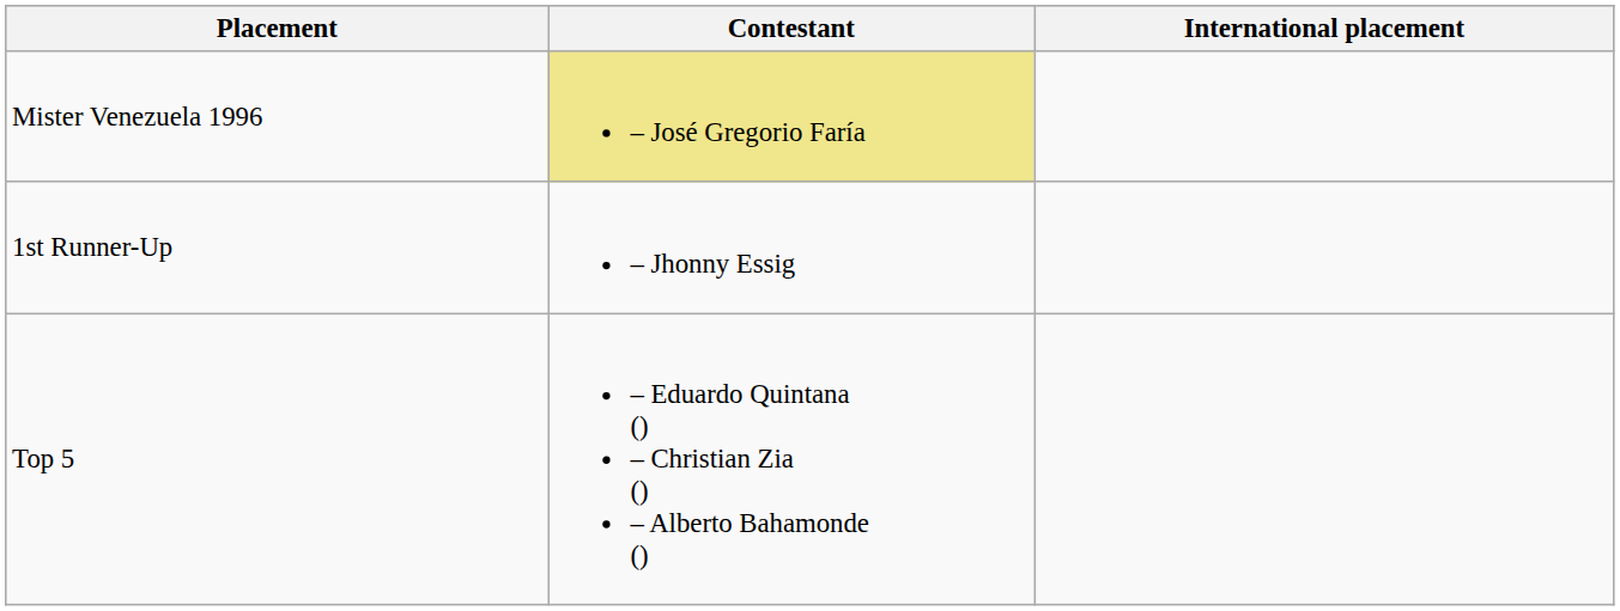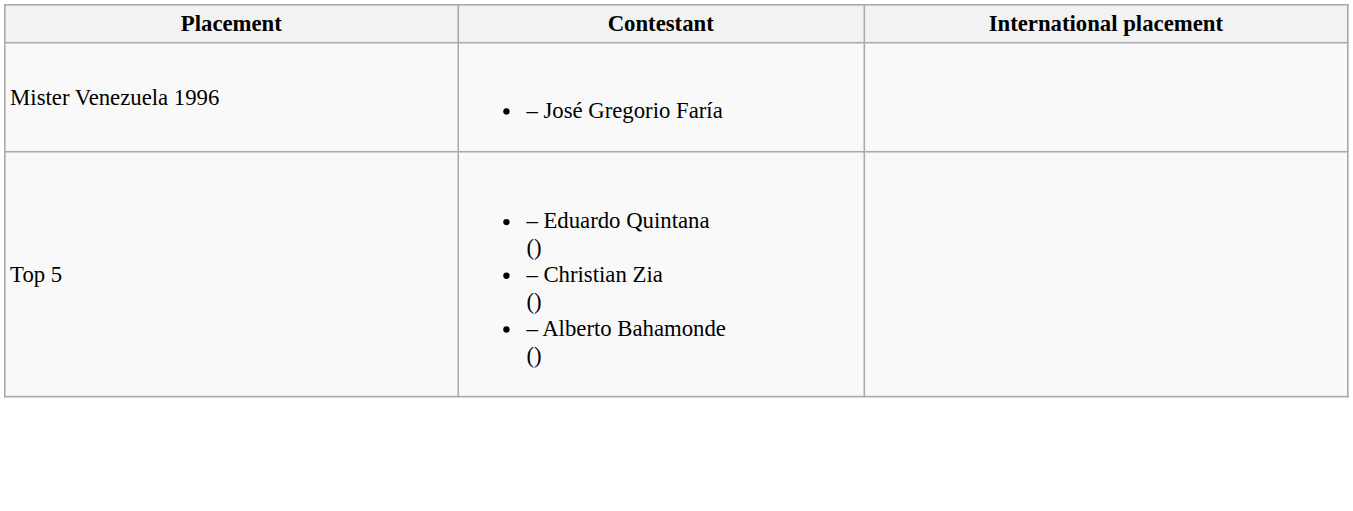 <table class="wikitable sortable" style="font-size: 90%;">
 <tr>
 <th width="280">Placement</th>
 <th width="250">Contestant</th>
 <th width="300">International placement</th>
 </tr>
 <tr>
 <td>Mister Venezuela 1996</td>
-<td style="background: khaki;"><br><ul><li>  – José Gregorio Faría</li></ul></td>
-<td></td>
-</tr>
-<tr>
-<td>1st Runner-Up</td>
-<td><br><ul><li>  – Jhonny Essig</li></ul></td>
+<td><br><ul><li>  – José Gregorio Faría</li></ul></td>
 <td></td>
 </tr>
 <tr>
 <td>Top 5</td>
 <td><br><ul><li>  – Eduardo Quintana<br>()</li><li>  – Christian Zia<br>()</li><li>  – Alberto Bahamonde<br>()</li></ul></td>
 <td></td>
 </tr>
 </table>
